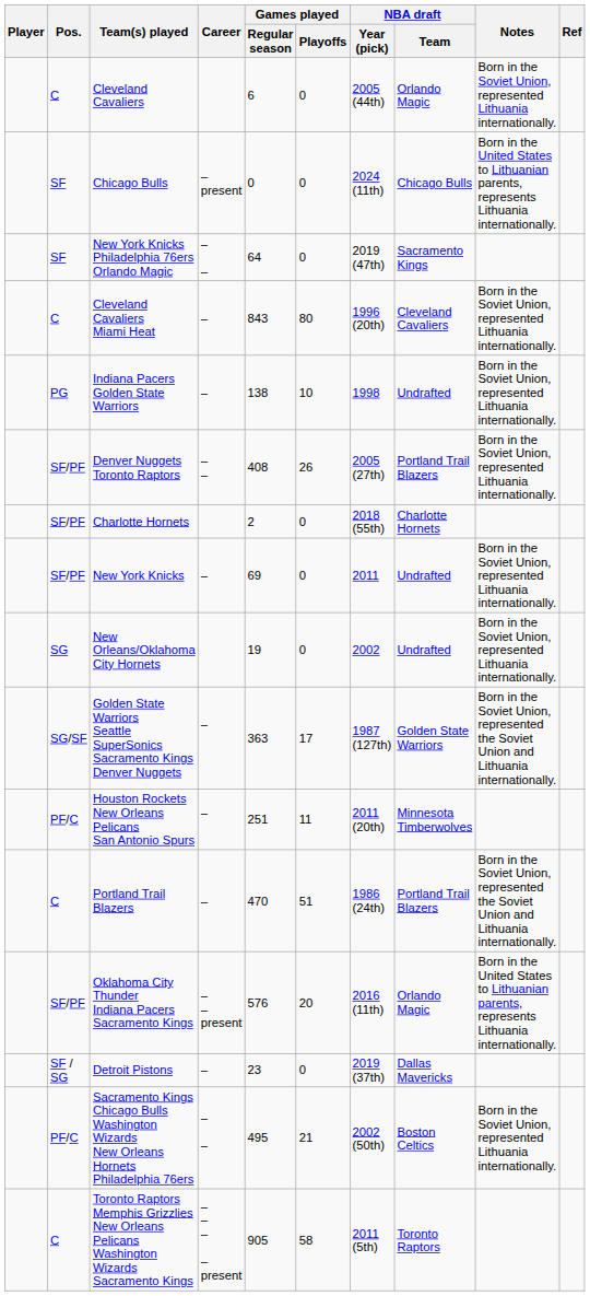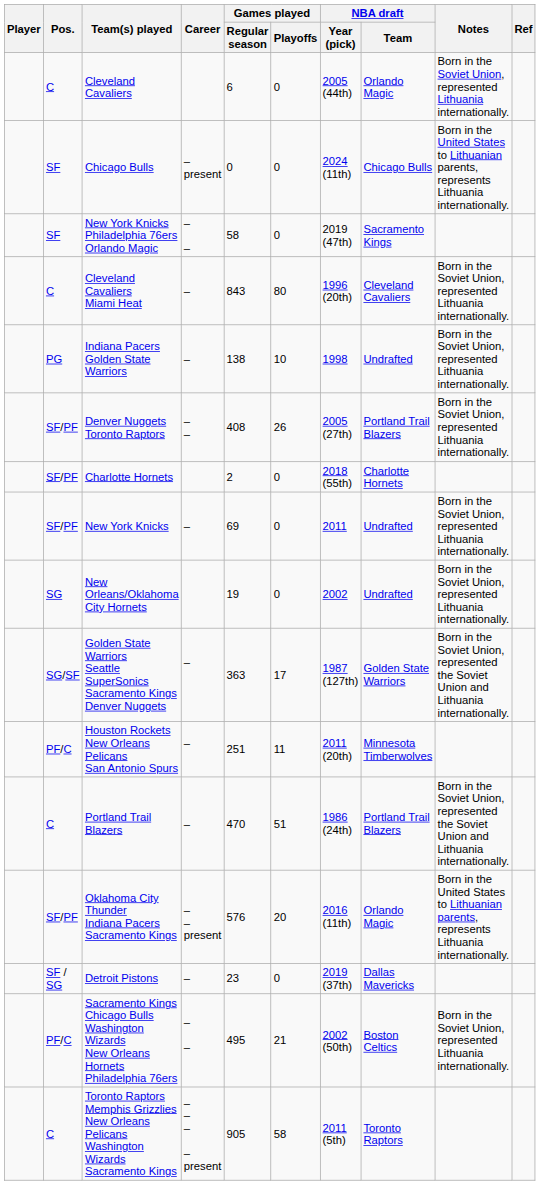 <table class="wikitable sortable" style="font-size:95%">
 <tr>
 <th rowspan="2">Player</th>
 <th rowspan="2">Pos.</th>
 <th rowspan="2">Team(s) played</th>
 <th rowspan="2">Career</th>
 <th colspan="2">Games played</th>
 <th colspan="2"><a href='#'>NBA draft</a></th>
 <th rowspan="2" class="unsortable">Notes</th>
 <th rowspan="2" class="unsortable">Ref</th>
 </tr>
 <tr class="unsortable">
 <th>Regular season</th>
 <th>Playoffs</th>
 <th>Year (pick)</th>
 <th>Team</th>
 </tr>
 <tr>
 <td></td>
 <td><a href='#'>C</a></td>
 <td><a href='#'>Cleveland Cavaliers</a></td>
 <td></td>
 <td>6</td>
 <td>0</td>
 <td><a href='#'>2005</a> (44th)</td>
 <td><a href='#'>Orlando Magic</a></td>
 <td>Born in the <a href='#'>Soviet Union</a>, represented <a href='#'>Lithuania</a> internationally.</td>
 <td style="text-align:center;"></td>
 </tr>
 <tr>
 <td></td>
 <td><a href='#'>SF</a></td>
 <td><a href='#'>Chicago Bulls</a></td>
 <td>–present</td>
 <td>0</td>
 <td>0</td>
 <td><a href='#'>2024</a> (11th)</td>
 <td><a href='#'>Chicago Bulls</a></td>
 <td>Born in the <a href='#'>United States</a> to <a href='#'>Lithuanian</a> parents, represents Lithuania internationally.</td>
 <td style="text-align:center;"></td>
 </tr>
 <tr>
 <td></td>
 <td><a href='#'>SF</a></td>
 <td><a href='#'>New York Knicks</a><br><a href='#'>Philadelphia 76ers</a><br><a href='#'>Orlando Magic</a></td>
 <td>–<br><br>–</td>
-<td>64</td>
+<td>58</td>
 <td>0</td>
 <td>2019 (47th)</td>
 <td><a href='#'>Sacramento Kings</a></td>
 <td></td>
 <td style="text-align:center;"></td>
 </tr>
 <tr>
 <td></td>
 <td><a href='#'>C</a></td>
 <td><a href='#'>Cleveland Cavaliers</a><br><a href='#'>Miami Heat</a></td>
 <td>–<br></td>
 <td>843</td>
 <td>80</td>
 <td><a href='#'>1996</a> (20th)</td>
 <td><a href='#'>Cleveland Cavaliers</a></td>
 <td>Born in the Soviet Union, represented Lithuania internationally.</td>
 <td style="text-align:center;"></td>
 </tr>
 <tr>
 <td></td>
 <td><a href='#'>PG</a></td>
 <td><a href='#'>Indiana Pacers</a><br><a href='#'>Golden State Warriors</a></td>
 <td>–<br></td>
 <td>138</td>
 <td>10</td>
 <td><a href='#'>1998</a></td>
 <td><a href='#'>Undrafted</a></td>
 <td>Born in the Soviet Union, represented Lithuania internationally.</td>
 <td style="text-align:center;"></td>
 </tr>
 <tr>
 <td></td>
 <td><a href='#'>SF</a>/<a href='#'>PF</a></td>
 <td><a href='#'>Denver Nuggets</a><br><a href='#'>Toronto Raptors</a></td>
 <td>–<br>–</td>
 <td>408</td>
 <td>26</td>
 <td><a href='#'>2005</a> (27th)</td>
 <td><a href='#'>Portland Trail Blazers</a></td>
 <td>Born in the Soviet Union, represented Lithuania internationally.</td>
 <td style="text-align:center;"></td>
 </tr>
 <tr>
 <td></td>
 <td><a href='#'>SF</a>/<a href='#'>PF</a></td>
 <td><a href='#'>Charlotte Hornets</a></td>
 <td></td>
 <td>2</td>
 <td>0</td>
 <td><a href='#'>2018</a> (55th)</td>
 <td><a href='#'>Charlotte Hornets</a></td>
 <td></td>
 <td style="text-align:center;"></td>
 </tr>
 <tr>
 <td></td>
 <td><a href='#'>SF</a>/<a href='#'>PF</a></td>
 <td><a href='#'>New York Knicks</a></td>
 <td>–</td>
 <td>69</td>
 <td>0</td>
 <td><a href='#'>2011</a></td>
 <td><a href='#'>Undrafted</a></td>
 <td>Born in the Soviet Union, represented Lithuania internationally.</td>
 <td style="text-align:center;"></td>
 </tr>
 <tr>
 <td></td>
 <td><a href='#'>SG</a></td>
 <td><a href='#'>New Orleans/Oklahoma City Hornets</a></td>
 <td></td>
 <td>19</td>
 <td>0</td>
 <td><a href='#'>2002</a></td>
 <td><a href='#'>Undrafted</a></td>
 <td>Born in the Soviet Union, represented Lithuania internationally.</td>
 <td style="text-align:center;"></td>
 </tr>
 <tr>
 <td></td>
 <td><a href='#'>SG</a>/<a href='#'>SF</a></td>
 <td><a href='#'>Golden State Warriors</a><br><a href='#'>Seattle SuperSonics</a><br><a href='#'>Sacramento Kings</a><br><a href='#'>Denver Nuggets</a></td>
 <td>–<br><br><br></td>
 <td>363</td>
 <td>17</td>
 <td><a href='#'>1987</a> (127th)</td>
 <td><a href='#'>Golden State Warriors</a></td>
 <td>Born in the Soviet Union, represented the Soviet Union and Lithuania internationally.</td>
 <td style="text-align:center;"></td>
 </tr>
 <tr>
 <td></td>
 <td><a href='#'>PF</a>/<a href='#'>C</a></td>
 <td><a href='#'>Houston Rockets</a><br><a href='#'>New Orleans Pelicans</a><br><a href='#'>San Antonio Spurs</a></td>
 <td>–<br><br></td>
 <td>251</td>
 <td>11</td>
 <td><a href='#'>2011</a> (20th)</td>
 <td><a href='#'>Minnesota Timberwolves</a></td>
 <td></td>
 <td style="text-align:center;"></td>
 </tr>
 <tr>
 <td></td>
 <td><a href='#'>C</a></td>
 <td><a href='#'>Portland Trail Blazers</a></td>
 <td>–<br></td>
 <td>470</td>
 <td>51</td>
 <td><a href='#'>1986</a> (24th)</td>
 <td><a href='#'>Portland Trail Blazers</a></td>
 <td>Born in the Soviet Union, represented the Soviet Union and Lithuania internationally.</td>
 <td style="text-align:center;"></td>
 </tr>
 <tr>
 <td></td>
 <td><a href='#'>SF</a>/<a href='#'>PF</a></td>
 <td><a href='#'>Oklahoma City Thunder</a><br><a href='#'>Indiana Pacers</a><br><a href='#'>Sacramento Kings</a></td>
 <td><br>–<br>–present</td>
 <td>576</td>
 <td>20</td>
 <td><a href='#'>2016</a> (11th)</td>
 <td><a href='#'>Orlando Magic</a></td>
 <td>Born in the United States to <a href='#'>Lithuanian parents</a>, represents Lithuania internationally.</td>
 <td style="text-align:center;"></td>
 </tr>
 <tr>
 <td></td>
 <td><a href='#'>SF</a> / <a href='#'>SG</a></td>
 <td><a href='#'>Detroit Pistons</a></td>
 <td>–</td>
 <td>23</td>
 <td>0</td>
 <td><a href='#'>2019</a> (37th)</td>
 <td><a href='#'>Dallas Mavericks</a></td>
 <td></td>
 <td style="text-align:center;"></td>
 </tr>
 <tr>
 <td></td>
 <td><a href='#'>PF</a>/<a href='#'>C</a></td>
 <td><a href='#'>Sacramento Kings</a><br><a href='#'>Chicago Bulls</a><br><a href='#'>Washington Wizards</a><br><a href='#'>New Orleans Hornets</a><br><a href='#'>Philadelphia 76ers</a></td>
 <td>–<br><br>–<br><br></td>
 <td>495</td>
 <td>21</td>
 <td><a href='#'>2002</a> (50th)</td>
 <td><a href='#'>Boston Celtics</a></td>
 <td>Born in the Soviet Union, represented Lithuania internationally.</td>
 <td style="text-align:center;"></td>
 </tr>
 <tr>
 <td></td>
 <td><a href='#'>C</a></td>
 <td><a href='#'>Toronto Raptors</a><br><a href='#'>Memphis Grizzlies</a><br><a href='#'>New Orleans Pelicans</a><br><a href='#'>Washington Wizards</a><br><a href='#'>Sacramento Kings</a></td>
 <td>–<br>–<br>–<br><br>–present</td>
 <td>905</td>
 <td>58</td>
 <td><a href='#'>2011</a> (5th)</td>
 <td><a href='#'>Toronto Raptors</a></td>
 <td></td>
 <td style="text-align:center;"></td>
 </tr>
 </table>
